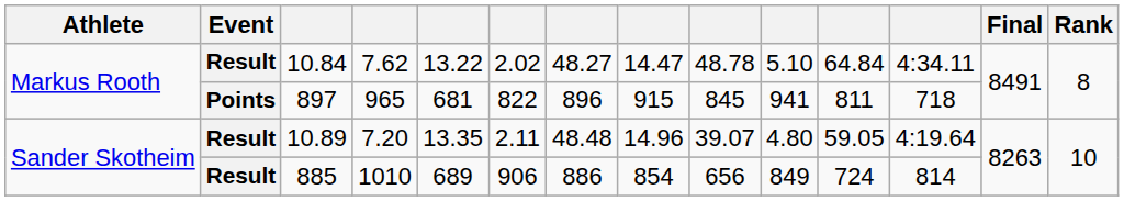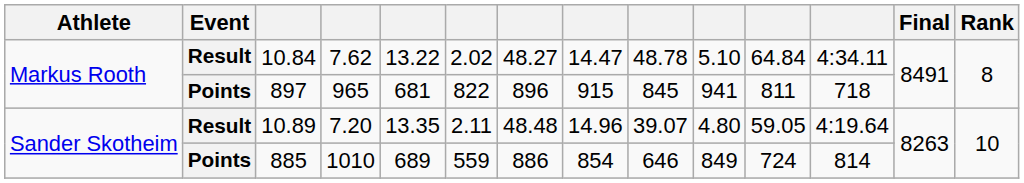 <table class=wikitable style=font-size:90%>
 <tr>
 <th>Athlete</th>
 <th>Event</th>
 <th></th>
 <th></th>
 <th></th>
 <th></th>
 <th></th>
 <th></th>
 <th></th>
 <th></th>
 <th></th>
 <th></th>
 <th>Final</th>
 <th>Rank</th>
 </tr>
 <tr align=center>
 <td rowspan=2 align=left><a href='#'>Markus Rooth</a></td>
 <th style=font-size:95%>Result</th>
 <td>10.84</td>
 <td>7.62 </td>
 <td>13.22</td>
 <td>2.02</td>
 <td>48.27 </td>
 <td>14.47</td>
 <td>48.78 </td>
 <td>5.10</td>
 <td>64.84</td>
 <td>4:34.11</td>
 <td rowspan=2>8491</td>
 <td rowspan=2>8</td>
 </tr>
 <tr align=center>
 <th style=font-size:95%>Points</th>
 <td>897</td>
 <td>965</td>
 <td>681</td>
 <td>822</td>
 <td>896</td>
 <td>915</td>
 <td>845</td>
 <td>941</td>
 <td>811</td>
 <td>718</td>
 </tr>
 <tr align=center>
 <td rowspan=2 align=left><a href='#'>Sander Skotheim</a></td>
 <th style=font-size:95%>Result</th>
 <td>10.89</td>
 <td>7.20 </td>
 <td>13.35</td>
 <td>2.11</td>
 <td>48.48</td>
 <td>14.96</td>
 <td>39.07</td>
 <td>4.80</td>
 <td>59.05</td>
 <td>4:19.64</td>
 <td rowspan=2>8263</td>
 <td rowspan=2>10</td>
 </tr>
 <tr align=center>
-<th style=font-size:95%>Result</th>
+<th style=font-size:95%>Points</th>
 <td>885</td>
 <td>1010</td>
 <td>689</td>
-<td>906</td>
+<td>559</td>
 <td>886</td>
 <td>854</td>
-<td>656</td>
+<td>646</td>
 <td>849</td>
 <td>724</td>
 <td>814</td>
 </tr>
 </table>
